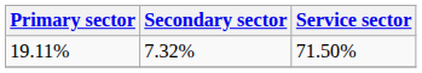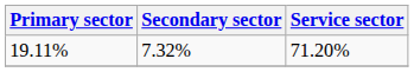 <table class="wikitable" border="1">
 <tr>
 <th><a href='#'>Primary sector</a></th>
 <th><a href='#'>Secondary sector</a></th>
 <th><a href='#'>Service sector</a></th>
 </tr>
 <tr>
 <td>19.11%</td>
 <td>7.32%</td>
-<td>71.50%</td>
+<td>71.20%</td>
 </tr>
 <tr>
 </tr>
 </table>
